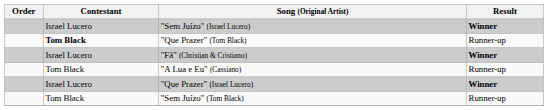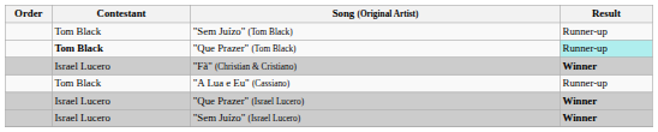 <table class="wikitable" style="font-size:90%; width:70%; text-align: left;">
 <tr>
 <th width="05%">Order</th>
 <th width="15%">Contestant</th>
 <th width="40%">Song <small>(Original Artist)</small></th>
 <th width="10%">Result</th>
 </tr>
 <tr>
-<td bgcolor="CCCCCC"></td>
-<td bgcolor="CCCCCC">Israel Lucero</td>
-<td bgcolor="CCCCCC">"Sem Juízo" <small>(Israel Lucero)</small></td>
-<td bgcolor="CCCCCC"><strong>Winner</strong></td>
+<td></td>
+<td>Tom Black</td>
+<td>"Sem Juízo" <small>(Tom Black)</small></td>
+<td>Runner-up</td>
 </tr>
 <tr>
 <td></td>
 <td><strong>Tom Black</strong></td>
 <td>"Que Prazer" <small>(Tom Black)</small></td>
-<td>Runner-up</td>
+<td style="background: paleturquoise;">Runner-up</td>
 </tr>
 <tr>
 <td bgcolor="CCCCCC"></td>
 <td bgcolor="CCCCCC">Israel Lucero</td>
 <td bgcolor="CCCCCC">"Fã" <small>(Christian & Cristiano)</small></td>
 <td bgcolor="CCCCCC"><strong>Winner</strong></td>
 </tr>
 <tr>
 <td></td>
 <td>Tom Black</td>
 <td>"A Lua e Eu" <small>(Cassiano)</small></td>
 <td>Runner-up</td>
 </tr>
 <tr>
 <td bgcolor="CCCCCC"></td>
 <td bgcolor="CCCCCC">Israel Lucero</td>
 <td bgcolor="CCCCCC">"Que Prazer" <small>(Israel Lucero)</small></td>
 <td bgcolor="CCCCCC"><strong> Winner</strong></td>
 </tr>
 <tr>
-<td></td>
-<td>Tom Black</td>
-<td>"Sem Juízo" <small>(Tom Black)</small></td>
-<td>Runner-up</td>
+<td bgcolor="CCCCCC"></td>
+<td bgcolor="CCCCCC">Israel Lucero</td>
+<td bgcolor="CCCCCC">"Sem Juízo" <small>(Israel Lucero)</small></td>
+<td bgcolor="CCCCCC"><strong>Winner</strong></td>
 </tr>
 <tr>
 </tr>
 </table>
